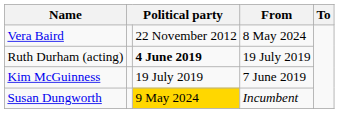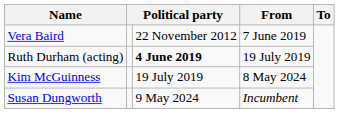 <table class="wikitable">
 <tr>
 <th scope="col">Name</th>
 <th scope="col" colspan="2">Political party</th>
 <th scope="col">From </th>
 <th scope="col">To</th>
 </tr>
 <tr>
 <td><a href='#'>Vera Baird</a></td>
 <td></td>
 <td>22 November 2012</td>
-<td>8 May 2024</td>
+<td>7 June 2019</td>
 </tr>
 <tr>
 <td>Ruth Durham (acting)</td>
 <td></td>
 <td><strong>4 June 2019</strong></td>
 <td>19 July 2019</td>
 </tr>
 <tr>
 <td><a href='#'>Kim McGuinness</a></td>
 <td></td>
 <td>19 July 2019</td>
-<td>7 June 2019</td>
+<td>8 May 2024</td>
 </tr>
 <tr>
 <td><a href='#'>Susan Dungworth</a></td>
 <td></td>
-<td style="background: gold;">9 May 2024</td>
+<td>9 May 2024</td>
 <td><em>Incumbent</em></td>
 </tr>
 </table>
